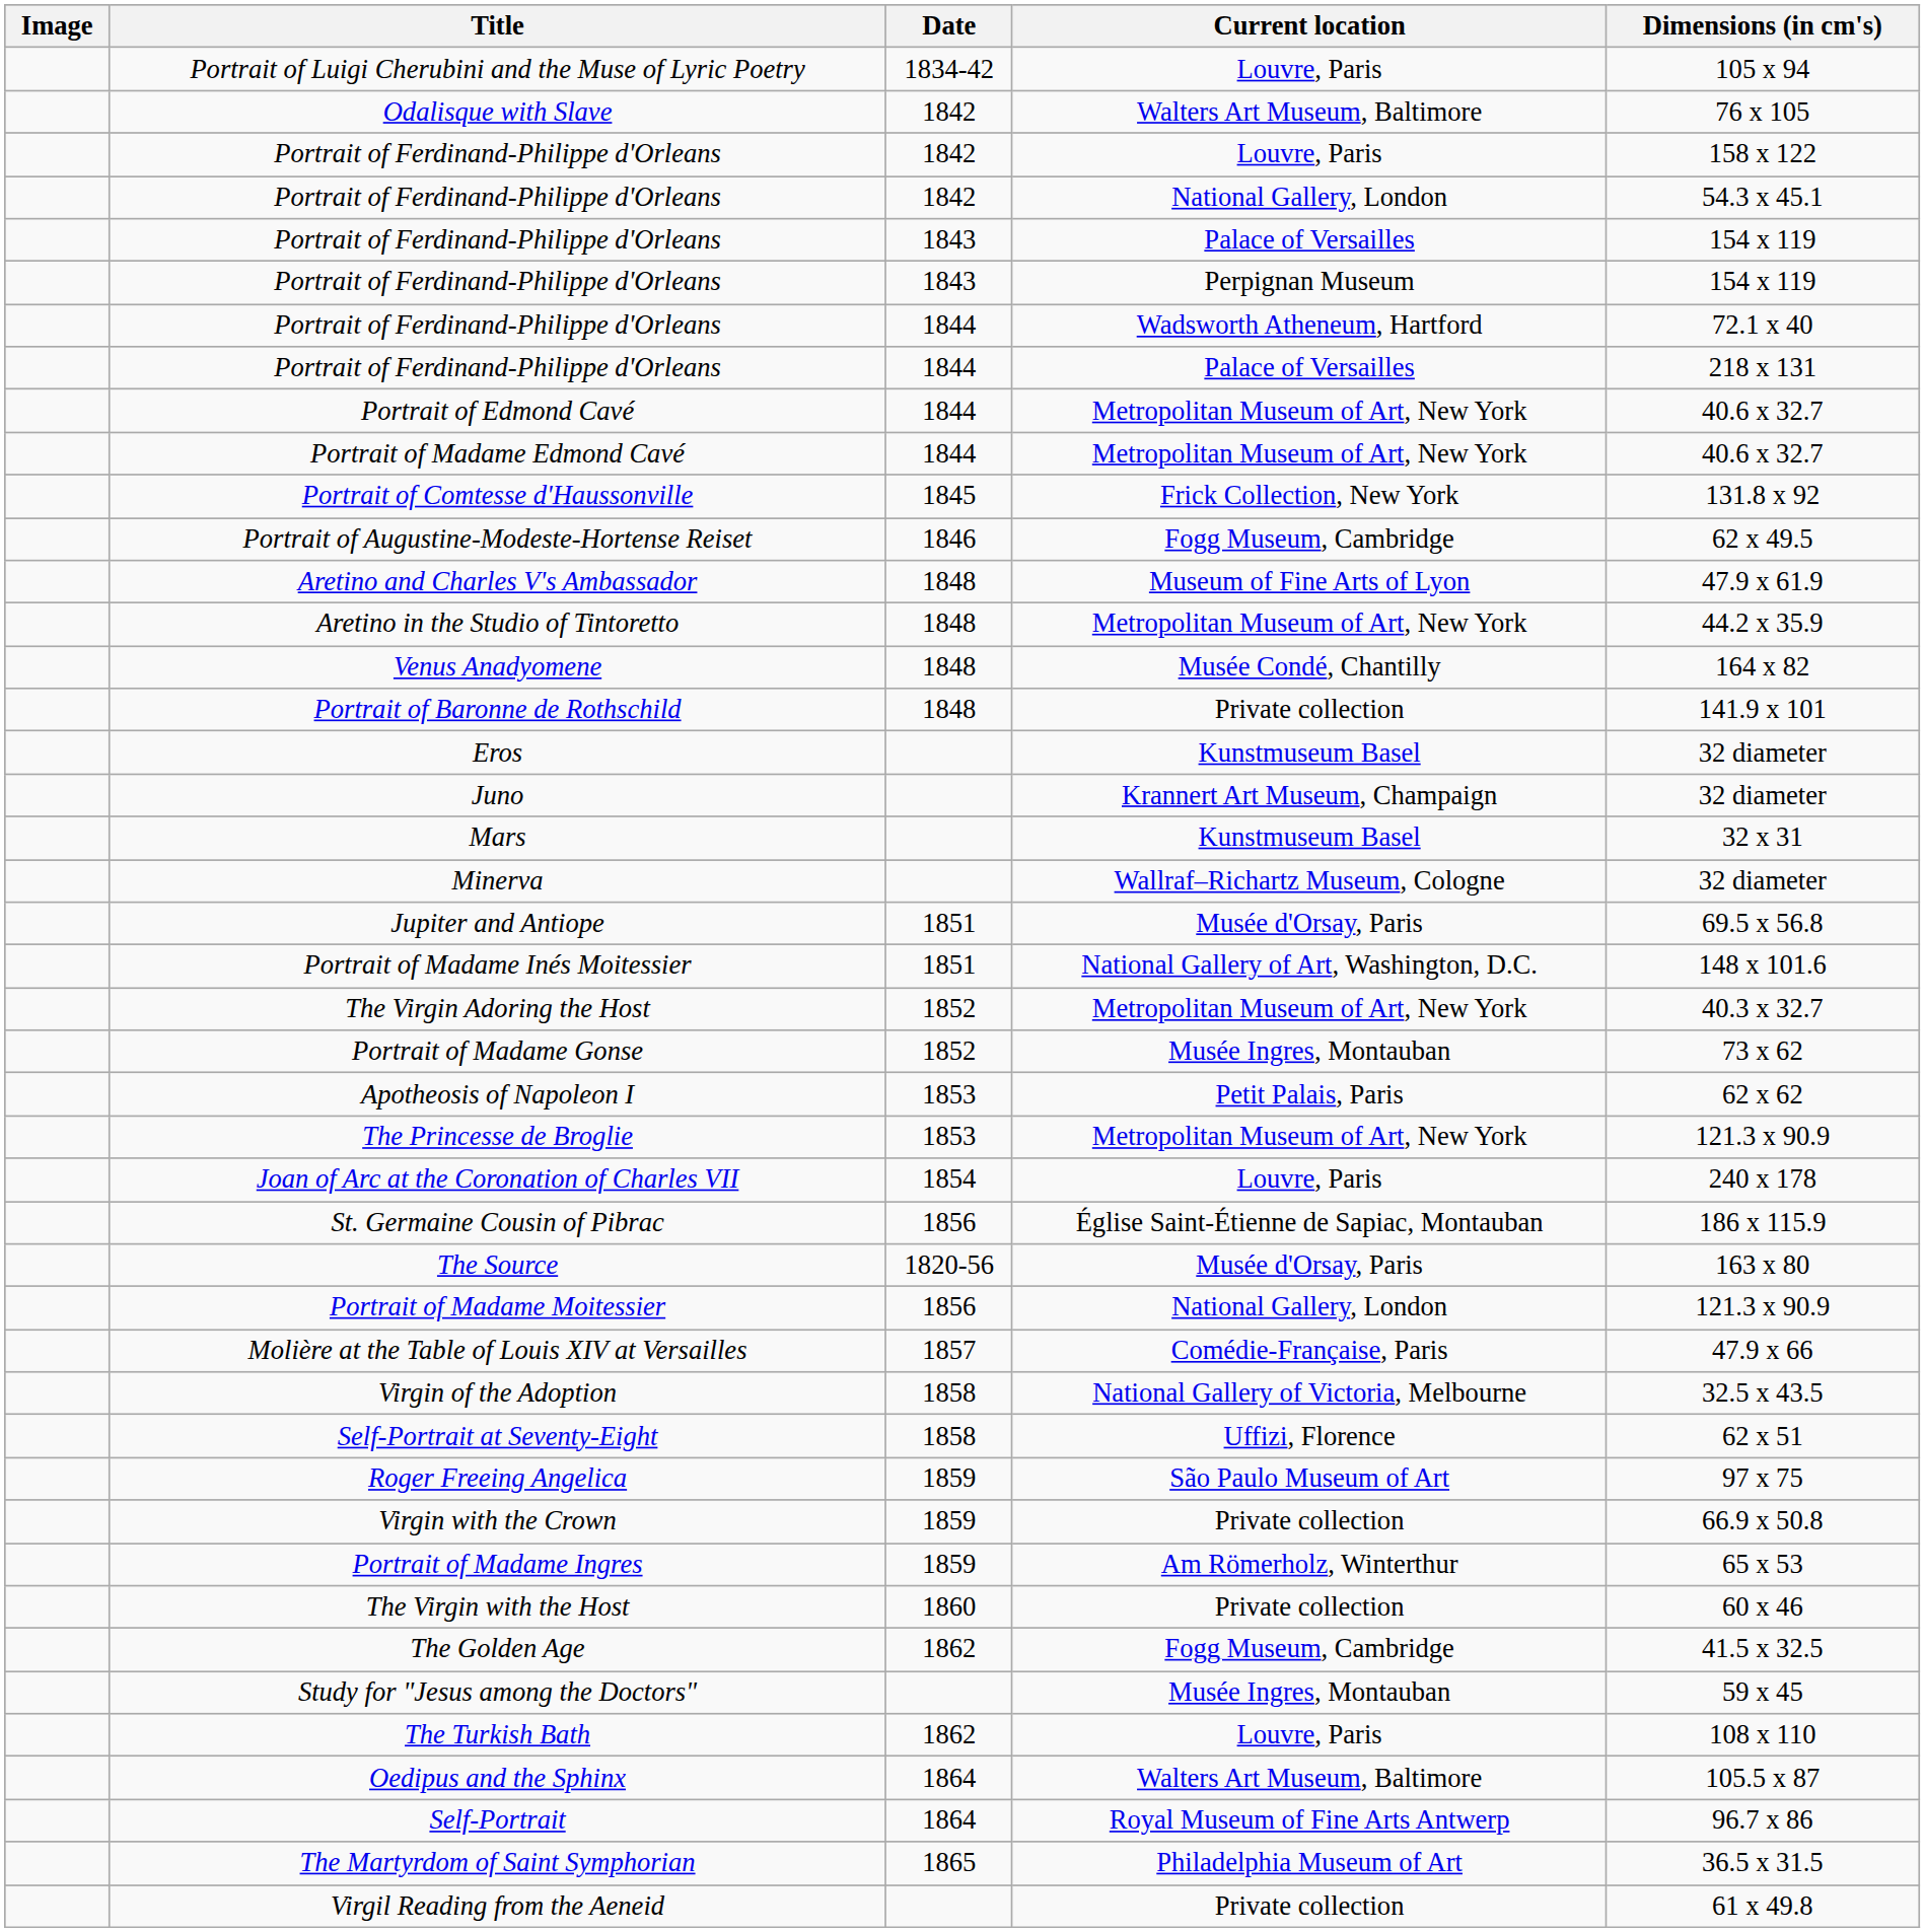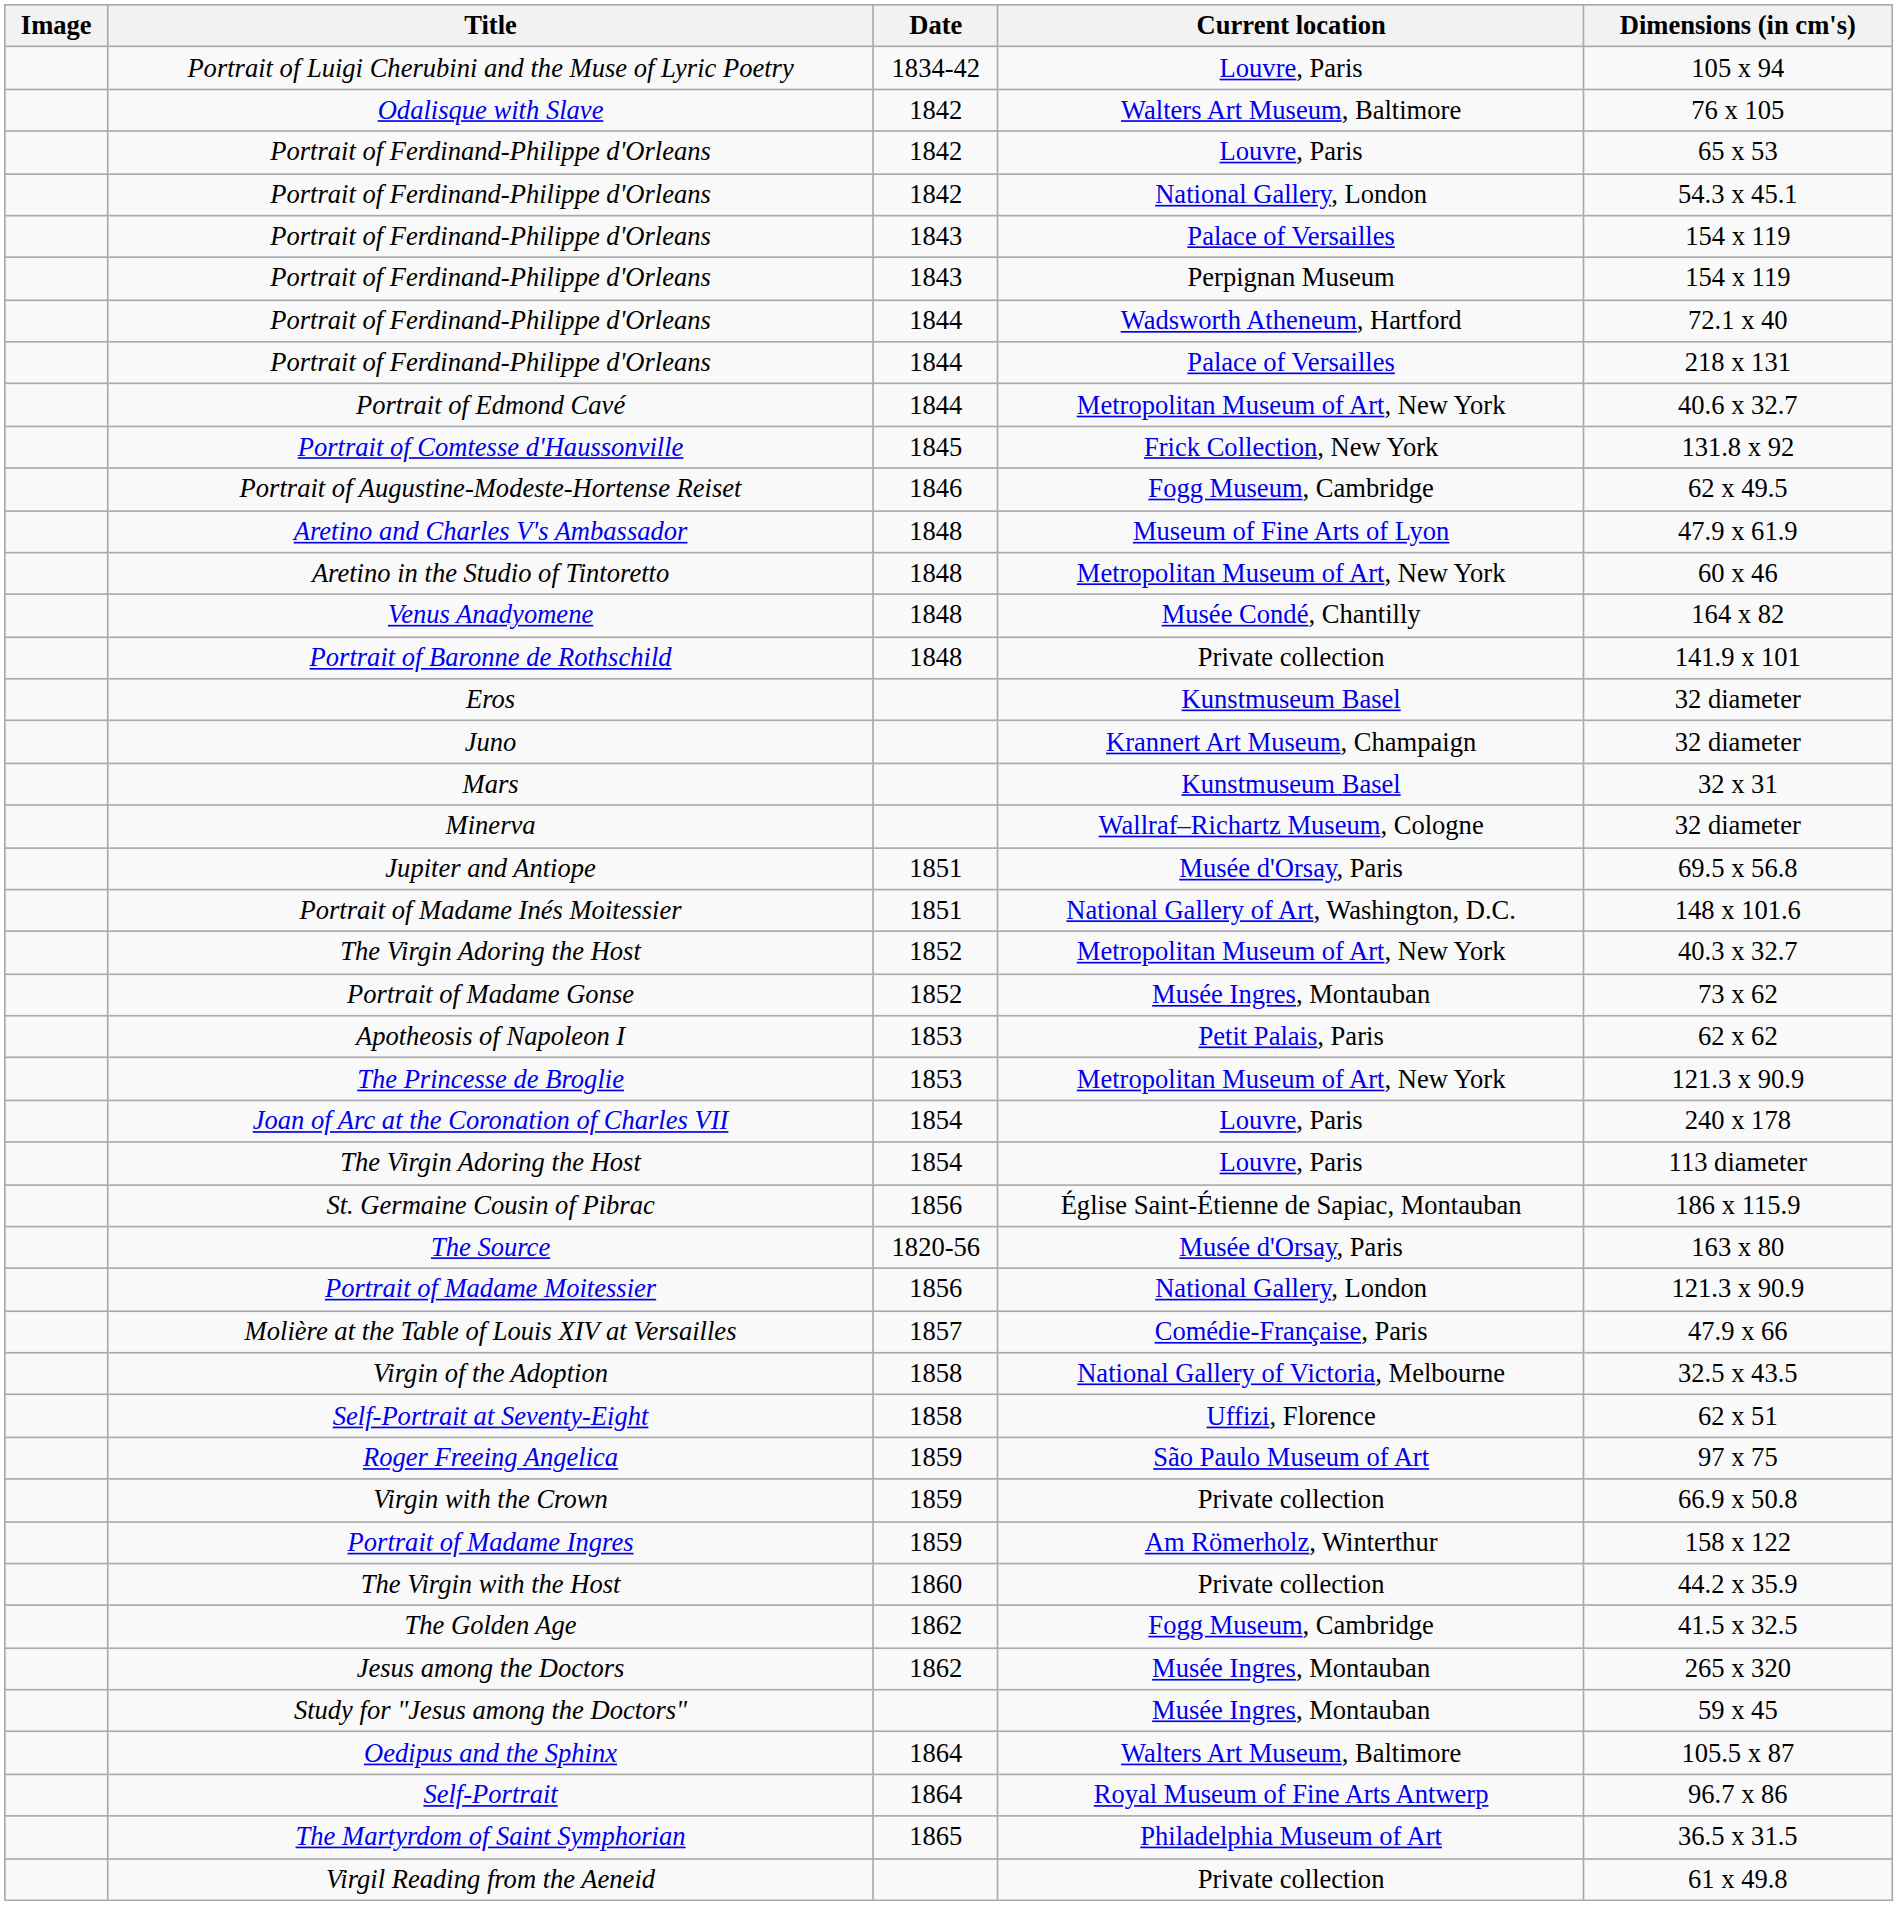 <table class="wikitable sortable" style="font-size:100%; text-align: center; width:90%">
 <tr>
 <th>Image</th>
 <th>Title</th>
 <th>Date</th>
 <th>Current location</th>
 <th>Dimensions (in cm's)</th>
 </tr>
 <tr>
 <td></td>
 <td><em>Portrait of Luigi Cherubini and the Muse of Lyric Poetry</em></td>
 <td>1834-42</td>
 <td><a href='#'>Louvre</a>, Paris</td>
 <td>105 x 94</td>
 </tr>
 <tr>
 <td></td>
 <td><em><a href='#'>Odalisque with Slave</a></em></td>
 <td>1842</td>
 <td><a href='#'>Walters Art Museum</a>, Baltimore</td>
 <td>76 x 105</td>
 </tr>
 <tr>
 <td></td>
 <td><em>Portrait of Ferdinand-Philippe d'Orleans</em></td>
 <td>1842</td>
 <td><a href='#'>Louvre</a>, Paris</td>
-<td>158 x 122</td>
+<td>65 x 53</td>
 </tr>
 <tr>
 <td></td>
 <td><em>Portrait of Ferdinand-Philippe d'Orleans</em></td>
 <td>1842</td>
 <td><a href='#'>National Gallery</a>, London</td>
 <td>54.3 x 45.1</td>
 </tr>
 <tr>
 <td></td>
 <td><em>Portrait of Ferdinand-Philippe d'Orleans</em></td>
 <td>1843</td>
 <td><a href='#'>Palace of Versailles</a></td>
 <td>154 x 119</td>
 </tr>
 <tr>
 <td></td>
 <td><em>Portrait of Ferdinand-Philippe d'Orleans</em></td>
 <td>1843</td>
 <td>Perpignan Museum</td>
 <td>154 x 119</td>
 </tr>
 <tr>
 <td></td>
 <td><em>Portrait of Ferdinand-Philippe d'Orleans</em></td>
 <td>1844</td>
 <td><a href='#'>Wadsworth Atheneum</a>, Hartford</td>
 <td>72.1 x 40</td>
 </tr>
 <tr>
 <td></td>
 <td><em>Portrait of Ferdinand-Philippe d'Orleans</em></td>
 <td>1844</td>
 <td><a href='#'>Palace of Versailles</a></td>
 <td>218 x 131</td>
 </tr>
 <tr>
 <td></td>
 <td><em>Portrait of Edmond Cavé</em></td>
 <td>1844</td>
 <td><a href='#'>Metropolitan Museum of Art</a>, New York</td>
 <td>40.6 x 32.7</td>
 </tr>
 <tr>
 <td></td>
-<td><em>Portrait of Madame Edmond Cavé</em></td>
-<td>1844</td>
-<td><a href='#'>Metropolitan Museum of Art</a>, New York</td>
-<td>40.6 x 32.7</td>
-</tr>
-<tr>
-<td></td>
 <td><em><a href='#'>Portrait of Comtesse d'Haussonville</a></em></td>
 <td>1845</td>
 <td><a href='#'>Frick Collection</a>, New York</td>
 <td>131.8 x 92</td>
 </tr>
 <tr>
 <td></td>
 <td><em>Portrait of Augustine-Modeste-Hortense Reiset</em></td>
 <td>1846</td>
 <td><a href='#'>Fogg Museum</a>, Cambridge</td>
 <td>62 x 49.5</td>
 </tr>
 <tr>
 <td></td>
 <td><em><a href='#'>Aretino and Charles V's Ambassador</a></em></td>
 <td>1848</td>
 <td><a href='#'>Museum of Fine Arts of Lyon</a></td>
 <td>47.9 x 61.9</td>
 </tr>
 <tr>
 <td></td>
 <td><em>Aretino in the Studio of Tintoretto</em></td>
 <td>1848</td>
 <td><a href='#'>Metropolitan Museum of Art</a>, New York</td>
-<td>44.2 x 35.9</td>
+<td>60 x 46</td>
 </tr>
 <tr>
 <td></td>
 <td><em><a href='#'>Venus Anadyomene</a></em></td>
 <td>1848</td>
 <td><a href='#'>Musée Condé</a>, Chantilly</td>
 <td>164 x 82</td>
 </tr>
 <tr>
 <td></td>
 <td><em><a href='#'>Portrait of Baronne de Rothschild</a></em></td>
 <td>1848</td>
 <td>Private collection</td>
 <td>141.9 x 101</td>
 </tr>
 <tr>
 <td></td>
 <td><em>Eros</em></td>
 <td></td>
 <td><a href='#'>Kunstmuseum Basel</a></td>
 <td>32 diameter</td>
 </tr>
 <tr>
 <td></td>
 <td><em>Juno</em></td>
 <td></td>
 <td><a href='#'>Krannert Art Museum</a>, Champaign</td>
 <td>32 diameter</td>
 </tr>
 <tr>
 <td></td>
 <td><em>Mars</em></td>
 <td></td>
 <td><a href='#'>Kunstmuseum Basel</a></td>
 <td>32 x 31</td>
 </tr>
 <tr>
 <td></td>
 <td><em>Minerva</em></td>
 <td></td>
 <td><a href='#'>Wallraf–Richartz Museum</a>, Cologne</td>
 <td>32 diameter</td>
 </tr>
 <tr>
 <td></td>
 <td><em>Jupiter and Antiope</em></td>
 <td>1851</td>
 <td><a href='#'>Musée d'Orsay</a>, Paris</td>
 <td>69.5 x 56.8</td>
 </tr>
 <tr>
 <td></td>
 <td><em>Portrait of Madame Inés Moitessier</em></td>
 <td>1851</td>
 <td><a href='#'>National Gallery of Art</a>, Washington, D.C.</td>
 <td>148 x 101.6</td>
 </tr>
 <tr>
 <td></td>
 <td><em>The Virgin Adoring the Host</em></td>
 <td>1852</td>
 <td><a href='#'>Metropolitan Museum of Art</a>, New York</td>
 <td>40.3 x 32.7</td>
 </tr>
 <tr>
 <td></td>
 <td><em>Portrait of Madame Gonse</em></td>
 <td>1852</td>
 <td><a href='#'>Musée Ingres</a>, Montauban</td>
 <td>73 x 62</td>
 </tr>
 <tr>
 <td></td>
 <td><em>Apotheosis of Napoleon I</em></td>
 <td>1853</td>
 <td><a href='#'>Petit Palais</a>, Paris</td>
 <td>62 x 62</td>
 </tr>
 <tr>
 <td></td>
 <td><em><a href='#'>The Princesse de Broglie</a></em></td>
 <td>1853</td>
 <td><a href='#'>Metropolitan Museum of Art</a>, New York</td>
 <td>121.3 x 90.9</td>
 </tr>
 <tr>
 <td></td>
 <td><em><a href='#'>Joan of Arc at the Coronation of Charles VII</a></em></td>
 <td>1854</td>
 <td><a href='#'>Louvre</a>, Paris</td>
 <td>240 x 178</td>
 </tr>
 <tr>
 <td></td>
+<td><em>The Virgin Adoring the Host</em></td>
+<td>1854</td>
+<td><a href='#'>Louvre</a>, Paris</td>
+<td>113 diameter</td>
+</tr>
+<tr>
+<td></td>
 <td><em>St. Germaine Cousin of Pibrac</em></td>
 <td>1856</td>
 <td>Église Saint-Étienne de Sapiac, Montauban</td>
 <td>186 x 115.9</td>
 </tr>
 <tr>
 <td></td>
 <td><em><a href='#'>The Source</a></em></td>
 <td>1820-56</td>
 <td><a href='#'>Musée d'Orsay</a>, Paris</td>
 <td>163 x 80</td>
 </tr>
 <tr>
 <td></td>
 <td><em><a href='#'>Portrait of Madame Moitessier</a></em></td>
 <td>1856</td>
 <td><a href='#'>National Gallery</a>, London</td>
 <td>121.3 x 90.9</td>
 </tr>
 <tr>
 <td></td>
 <td><em>Molière at the Table of Louis XIV at Versailles</em></td>
 <td>1857</td>
 <td><a href='#'>Comédie-Française</a>, Paris</td>
 <td>47.9 x 66</td>
 </tr>
 <tr>
 <td></td>
 <td><em>Virgin of the Adoption</em></td>
 <td>1858</td>
 <td><a href='#'>National Gallery of Victoria</a>, Melbourne</td>
 <td>32.5 x 43.5</td>
 </tr>
 <tr>
 <td></td>
 <td><em><a href='#'>Self-Portrait at Seventy-Eight</a></em></td>
 <td>1858</td>
 <td><a href='#'>Uffizi</a>, Florence</td>
 <td>62 x 51</td>
 </tr>
 <tr>
 <td></td>
 <td><em><a href='#'>Roger Freeing Angelica</a></em></td>
 <td>1859</td>
 <td><a href='#'>São Paulo Museum of Art</a></td>
 <td>97 x 75</td>
 </tr>
 <tr>
 <td></td>
 <td><em>Virgin with the Crown</em></td>
 <td>1859</td>
 <td>Private collection</td>
 <td>66.9 x 50.8</td>
 </tr>
 <tr>
 <td></td>
 <td><em><a href='#'>Portrait of Madame Ingres</a></em></td>
 <td>1859</td>
 <td><a href='#'>Am Römerholz</a>, Winterthur</td>
-<td>65 x 53</td>
+<td>158 x 122</td>
 </tr>
 <tr>
 <td></td>
 <td><em>The Virgin with the Host</em></td>
 <td>1860</td>
 <td>Private collection</td>
-<td>60 x 46</td>
+<td>44.2 x 35.9</td>
 </tr>
 <tr>
 <td></td>
 <td><em>The Golden Age</em></td>
 <td>1862</td>
 <td><a href='#'>Fogg Museum</a>, Cambridge</td>
 <td>41.5 x 32.5</td>
 </tr>
 <tr>
 <td></td>
+<td><em>Jesus among the Doctors</em></td>
+<td>1862</td>
+<td><a href='#'>Musée Ingres</a>, Montauban</td>
+<td>265 x 320</td>
+</tr>
+<tr>
+<td></td>
 <td><em>Study for "Jesus among the Doctors"</em></td>
 <td></td>
 <td><a href='#'>Musée Ingres</a>, Montauban</td>
 <td>59 x 45</td>
-</tr>
-<tr>
-<td></td>
-<td><em><a href='#'>The Turkish Bath</a></em></td>
-<td>1862</td>
-<td><a href='#'>Louvre</a>, Paris</td>
-<td>108 x 110</td>
 </tr>
 <tr>
 <td></td>
 <td><em><a href='#'>Oedipus and the Sphinx</a></em></td>
 <td>1864</td>
 <td><a href='#'>Walters Art Museum</a>, Baltimore</td>
 <td>105.5 x 87</td>
 </tr>
 <tr>
 <td></td>
 <td><em><a href='#'>Self-Portrait</a></em></td>
 <td>1864</td>
 <td><a href='#'>Royal Museum of Fine Arts Antwerp</a></td>
 <td>96.7 x 86</td>
 </tr>
 <tr>
 <td></td>
 <td><em><a href='#'>The Martyrdom of Saint Symphorian</a></em></td>
 <td>1865</td>
 <td><a href='#'>Philadelphia Museum of Art</a></td>
 <td>36.5 x 31.5</td>
 </tr>
 <tr>
 <td></td>
 <td><em>Virgil Reading from the Aeneid</em></td>
 <td></td>
 <td>Private collection</td>
 <td>61 x 49.8</td>
 </tr>
 <tr>
 </tr>
 </table>
